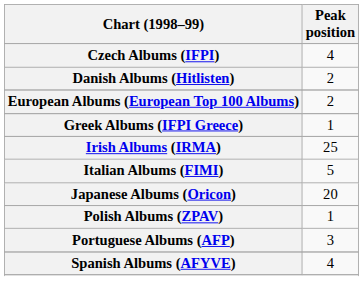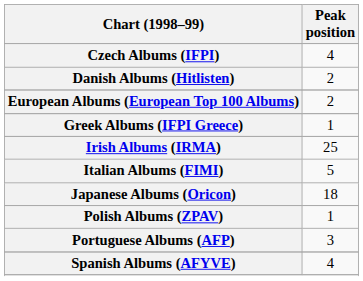 <table class="wikitable plainrowheaders sortable" style="text-align:center;">
 <tr>
 <th scope="col">Chart (1998–99)</th>
 <th scope="col">Peak<br>position</th>
 </tr>
 <tr>
 </tr>
 <tr>
 </tr>
 <tr>
 </tr>
 <tr>
 </tr>
 <tr>
 </tr>
 <tr>
 <th scope="row">Czech Albums (<a href='#'>IFPI</a>)</th>
 <td>4</td>
 </tr>
 <tr>
 <th scope="row">Danish Albums (<a href='#'>Hitlisten</a>)</th>
 <td>2</td>
 </tr>
 <tr>
 </tr>
 <tr>
 <th scope="row">European Albums (<a href='#'>European Top 100 Albums</a>)</th>
 <td>2</td>
 </tr>
 <tr>
 </tr>
 <tr>
 </tr>
 <tr>
 </tr>
 <tr>
 <th scope="row">Greek Albums (<a href='#'>IFPI Greece</a>)</th>
 <td>1</td>
 </tr>
 <tr>
 </tr>
 <tr>
 <th scope="row"><a href='#'>Irish Albums</a> (<a href='#'>IRMA</a>)</th>
 <td>25</td>
 </tr>
 <tr>
 <th scope="row">Italian Albums (<a href='#'>FIMI</a>)</th>
 <td>5</td>
 </tr>
 <tr>
 <th scope="row">Japanese Albums (<a href='#'>Oricon</a>)</th>
-<td>20</td>
+<td>18</td>
 </tr>
 <tr>
 </tr>
 <tr>
 </tr>
 <tr>
 <th scope="row">Polish Albums (<a href='#'>ZPAV</a>)</th>
 <td>1</td>
 </tr>
 <tr>
 <th scope="row">Portuguese Albums (<a href='#'>AFP</a>)</th>
 <td>3</td>
 </tr>
 <tr>
 </tr>
 <tr>
 <th scope="row">Spanish Albums (<a href='#'>AFYVE</a>)</th>
 <td>4</td>
 </tr>
 <tr>
 </tr>
 <tr>
 </tr>
 <tr>
 </tr>
 <tr>
 </tr>
 <tr>
 </tr>
 </table>
